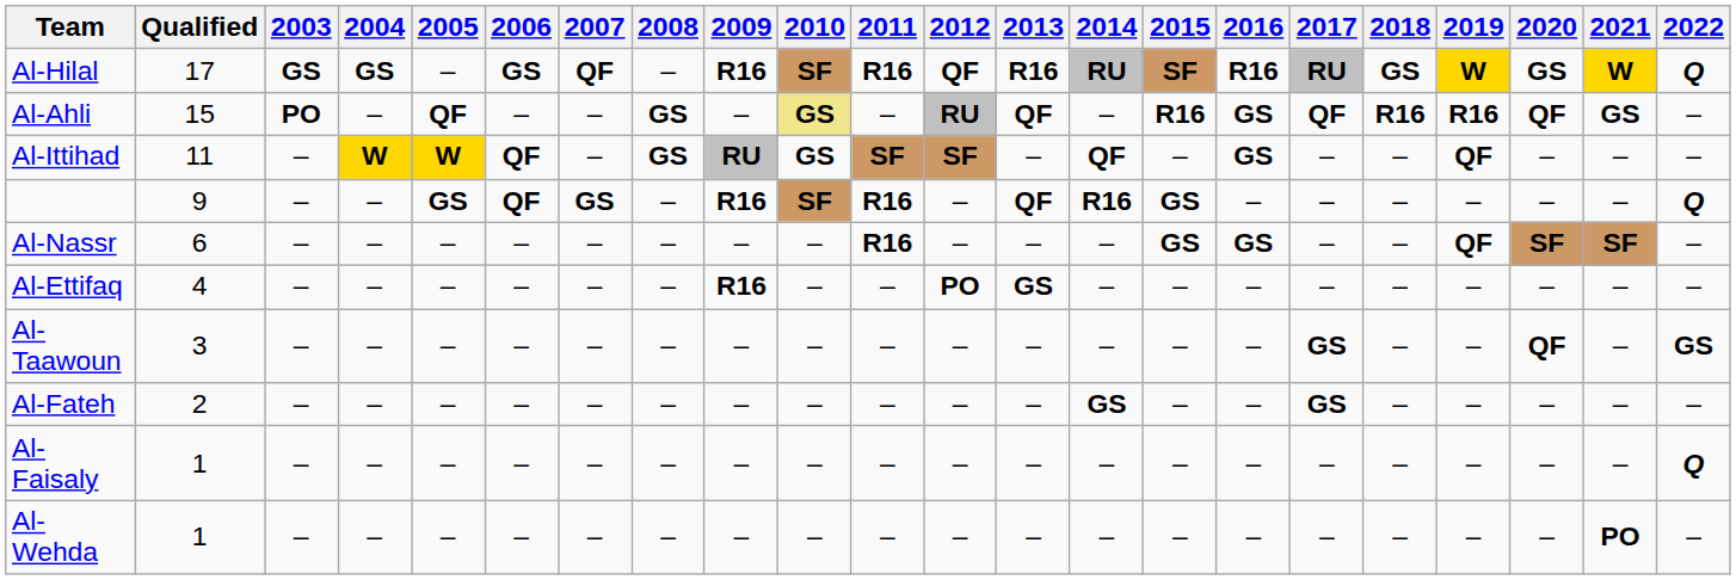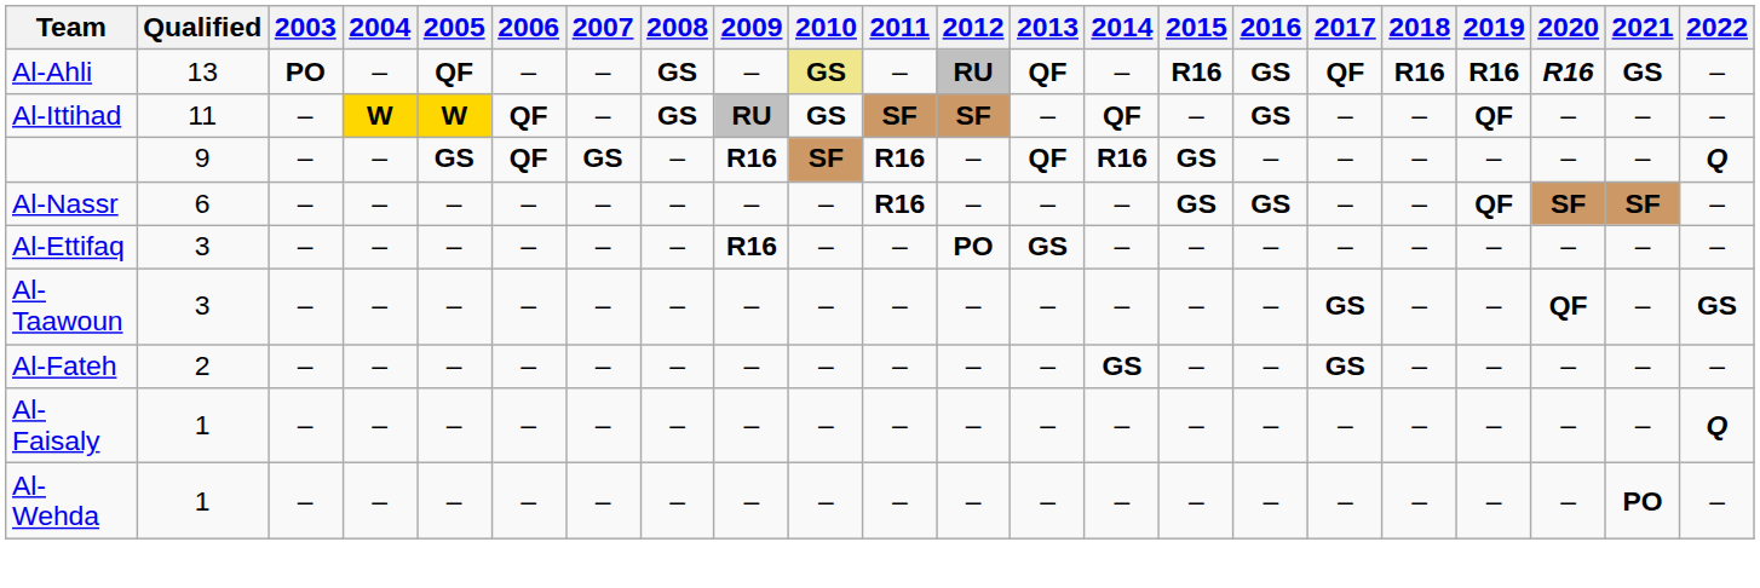 <table class="wikitable" style="width:80%; text-align:center;">
 <tr>
 <th width=80%>Team</th>
 <th width=10%>Qualified</th>
 <th width=5%><a href='#'>2003</a></th>
 <th width=5%><a href='#'>2004</a></th>
 <th width=5%><a href='#'>2005</a></th>
 <th width=5%><a href='#'>2006</a></th>
 <th width=5%><a href='#'>2007</a></th>
 <th width=5%><a href='#'>2008</a></th>
 <th width=5%><a href='#'>2009</a></th>
 <th width=5%><a href='#'>2010</a></th>
 <th width=5%><a href='#'>2011</a></th>
 <th width=5%><a href='#'>2012</a></th>
 <th width=5%><a href='#'>2013</a></th>
 <th width=5%><a href='#'>2014</a></th>
 <th width=5%><a href='#'>2015</a></th>
 <th width=5%><a href='#'>2016</a></th>
 <th width=5%><a href='#'>2017</a></th>
 <th width=5%><a href='#'>2018</a></th>
 <th width=5%><a href='#'>2019</a></th>
 <th width=5%><a href='#'>2020</a></th>
 <th width=5%><a href='#'>2021</a></th>
 <th width=5%><a href='#'>2022</a></th>
 </tr>
 <tr>
-<td align=left><a href='#'>Al-Hilal</a></td>
-<td>17</td>
-<td><strong>GS</strong></td>
-<td><strong>GS</strong></td>
-<td>–</td>
-<td><strong>GS</strong></td>
-<td><strong>QF</strong></td>
-<td>–</td>
-<td><strong>R16</strong></td>
-<td style="background:#c96;"><strong>SF</strong></td>
-<td><strong>R16</strong></td>
-<td><strong>QF</strong></td>
-<td><strong>R16</strong></td>
-<td style="background:silver;"><strong>RU</strong></td>
-<td style="background:#c96;"><strong>SF</strong></td>
-<td><strong>R16</strong></td>
-<td style="background:silver;"><strong>RU</strong></td>
-<td><strong>GS</strong></td>
-<td style="background:gold;"><strong>W</strong></td>
-<td><strong>GS</strong></td>
-<td style="background:gold;"><strong>W</strong></td>
-<td><strong><em>Q</em></strong></td>
-</tr>
-<tr>
 <td align=left><a href='#'>Al-Ahli</a></td>
-<td>15</td>
+<td>13</td>
 <td><strong>PO</strong></td>
 <td>–</td>
 <td><strong>QF</strong></td>
 <td>–</td>
 <td>–</td>
 <td><strong>GS</strong></td>
 <td>–</td>
 <td style="background: khaki;"><strong>GS</strong></td>
 <td>–</td>
 <td style="background:silver;"><strong>RU</strong></td>
 <td><strong>QF</strong></td>
 <td>–</td>
 <td><strong>R16</strong></td>
 <td><strong>GS</strong></td>
 <td><strong>QF</strong></td>
 <td><strong>R16</strong></td>
 <td><strong>R16</strong></td>
-<td><strong>QF</strong></td>
+<td><strong><em>R16</em></strong></td>
 <td><strong>GS</strong></td>
 <td>–</td>
 </tr>
 <tr>
 <td align=left><a href='#'>Al-Ittihad</a></td>
 <td>11</td>
 <td>–</td>
 <td style="background:gold;"><strong>W</strong></td>
 <td style="background:gold;"><strong>W</strong></td>
 <td><strong>QF</strong></td>
 <td>–</td>
 <td><strong>GS</strong></td>
 <td style="background:silver;"><strong>RU</strong></td>
 <td><strong>GS</strong></td>
 <td style="background:#c96;"><strong>SF</strong></td>
 <td style="background:#c96;"><strong>SF</strong></td>
 <td>–</td>
 <td><strong>QF</strong></td>
 <td>–</td>
 <td><strong>GS</strong></td>
 <td>–</td>
 <td>–</td>
 <td><strong>QF</strong></td>
 <td>–</td>
 <td>–</td>
 <td>–</td>
 </tr>
 <tr>
 <td align=left></td>
 <td>9</td>
 <td>–</td>
 <td>–</td>
 <td><strong>GS</strong></td>
 <td><strong>QF</strong></td>
 <td><strong>GS</strong></td>
 <td>–</td>
 <td><strong>R16</strong></td>
 <td style="background:#c96;"><strong>SF</strong></td>
 <td><strong>R16</strong></td>
 <td>–</td>
 <td><strong>QF</strong></td>
 <td><strong>R16</strong></td>
 <td><strong>GS</strong></td>
 <td>–</td>
 <td>–</td>
 <td>–</td>
 <td>–</td>
 <td>–</td>
 <td>–</td>
 <td><strong><em>Q</em></strong></td>
 </tr>
 <tr>
 <td align=left><a href='#'>Al-Nassr</a></td>
 <td>6</td>
 <td>–</td>
 <td>–</td>
 <td>–</td>
 <td>–</td>
 <td>–</td>
 <td>–</td>
 <td>–</td>
 <td>–</td>
 <td><strong>R16</strong></td>
 <td>–</td>
 <td>–</td>
 <td>–</td>
 <td><strong>GS</strong></td>
 <td><strong>GS</strong></td>
 <td>–</td>
 <td>–</td>
 <td><strong>QF</strong></td>
 <td style="background:#c96;"><strong>SF</strong></td>
 <td style="background:#c96;"><strong>SF</strong></td>
 <td>–</td>
 </tr>
 <tr>
 <td align=left><a href='#'>Al-Ettifaq</a></td>
-<td>4</td>
+<td>3</td>
 <td>–</td>
 <td>–</td>
 <td>–</td>
 <td>–</td>
 <td>–</td>
 <td>–</td>
 <td><strong>R16</strong></td>
 <td>–</td>
 <td>–</td>
 <td><strong>PO</strong></td>
 <td><strong>GS</strong></td>
 <td>–</td>
 <td>–</td>
 <td>–</td>
 <td>–</td>
 <td>–</td>
 <td>–</td>
 <td>–</td>
 <td>–</td>
 <td>–</td>
 </tr>
 <tr>
 <td align=left><a href='#'>Al-Taawoun</a></td>
 <td>3</td>
 <td>–</td>
 <td>–</td>
 <td>–</td>
 <td>–</td>
 <td>–</td>
 <td>–</td>
 <td>–</td>
 <td>–</td>
 <td>–</td>
 <td>–</td>
 <td>–</td>
 <td>–</td>
 <td>–</td>
 <td>–</td>
 <td><strong>GS</strong></td>
 <td>–</td>
 <td>–</td>
 <td><strong>QF</strong></td>
 <td>–</td>
 <td><strong>GS</strong></td>
 </tr>
 <tr>
 <td align=left><a href='#'>Al-Fateh</a></td>
 <td>2</td>
 <td>–</td>
 <td>–</td>
 <td>–</td>
 <td>–</td>
 <td>–</td>
 <td>–</td>
 <td>–</td>
 <td>–</td>
 <td>–</td>
 <td>–</td>
 <td>–</td>
 <td><strong>GS</strong></td>
 <td>–</td>
 <td>–</td>
 <td><strong>GS</strong></td>
 <td>–</td>
 <td>–</td>
 <td>–</td>
 <td>–</td>
 <td>–</td>
 </tr>
 <tr>
 <td align=left><a href='#'>Al-Faisaly</a></td>
 <td>1</td>
 <td>–</td>
 <td>–</td>
 <td>–</td>
 <td>–</td>
 <td>–</td>
 <td>–</td>
 <td>–</td>
 <td>–</td>
 <td>–</td>
 <td>–</td>
 <td>–</td>
 <td>–</td>
 <td>–</td>
 <td>–</td>
 <td>–</td>
 <td>–</td>
 <td>–</td>
 <td>–</td>
 <td>–</td>
 <td><strong><em>Q</em></strong></td>
 </tr>
 <tr>
 <td align=left><a href='#'>Al-Wehda</a></td>
 <td>1</td>
 <td>–</td>
 <td>–</td>
 <td>–</td>
 <td>–</td>
 <td>–</td>
 <td>–</td>
 <td>–</td>
 <td>–</td>
 <td>–</td>
 <td>–</td>
 <td>–</td>
 <td>–</td>
 <td>–</td>
 <td>–</td>
 <td>–</td>
 <td>–</td>
 <td>–</td>
 <td>–</td>
 <td><strong>PO</strong></td>
 <td>–</td>
 </tr>
 </table>
